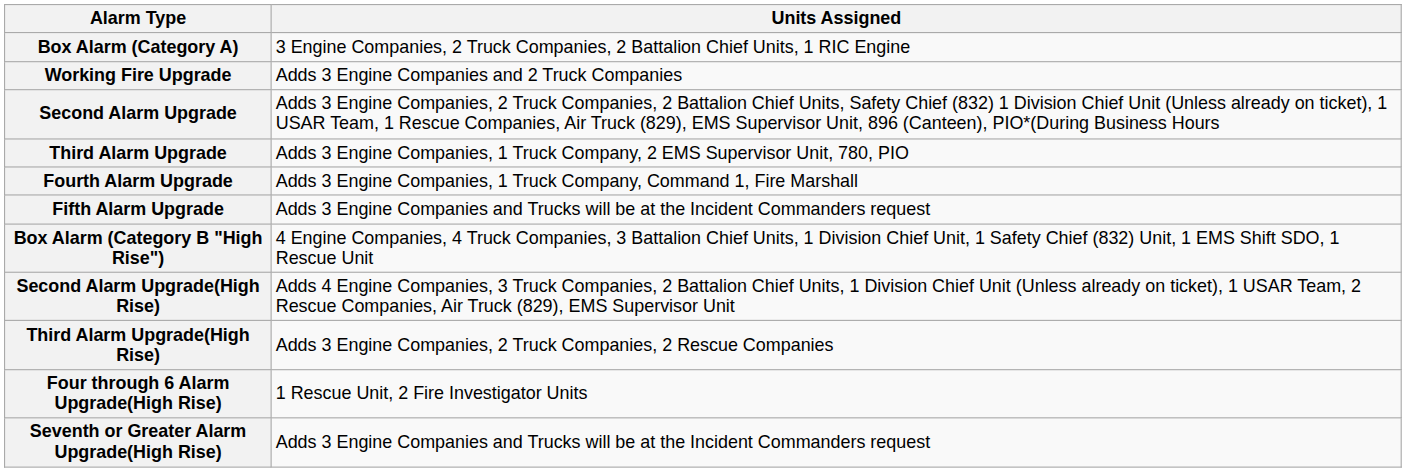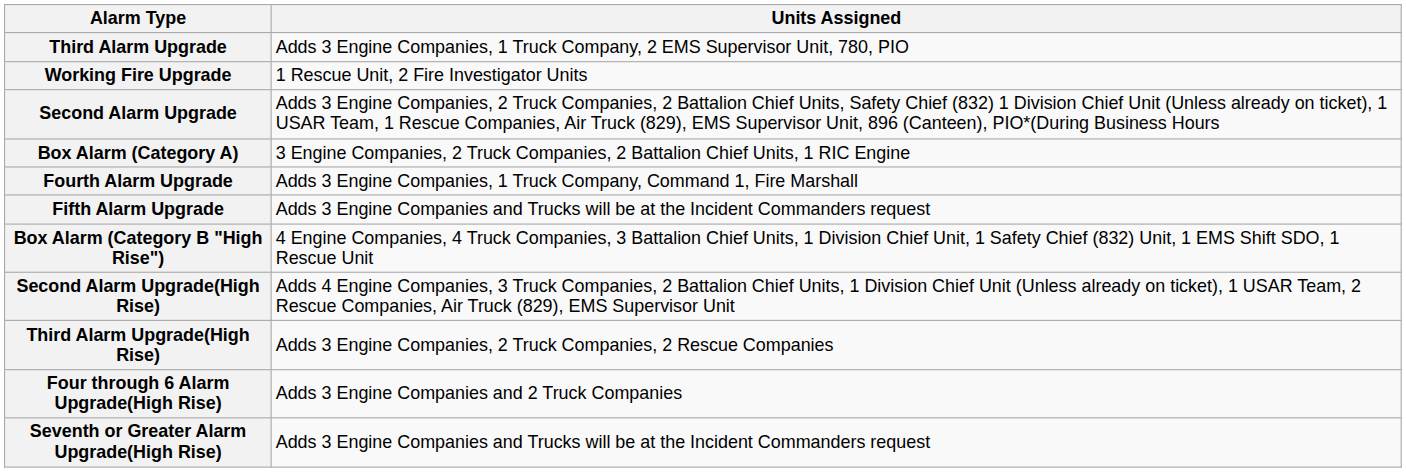 <table class="wikitable">
 <tr>
 <th>Alarm Type</th>
 <th>Units Assigned</th>
 </tr>
 <tr>
-<th>Box Alarm (Category A)</th>
-<td>3 Engine Companies, 2 Truck Companies, 2 Battalion Chief Units, 1 RIC Engine</td>
+<th>Third Alarm Upgrade</th>
+<td>Adds 3 Engine Companies, 1 Truck Company, 2 EMS Supervisor Unit, 780, PIO</td>
 </tr>
 <tr>
 <th>Working Fire Upgrade</th>
-<td>Adds 3 Engine Companies and 2 Truck Companies</td>
+<td>1 Rescue Unit, 2 Fire Investigator Units</td>
 </tr>
 <tr>
 <th>Second Alarm Upgrade</th>
 <td>Adds 3 Engine Companies, 2 Truck Companies, 2 Battalion Chief Units, Safety Chief (832) 1 Division Chief Unit (Unless already on ticket), 1 USAR Team, 1 Rescue Companies, Air Truck (829), EMS Supervisor Unit, 896 (Canteen), PIO*(During Business Hours</td>
 </tr>
 <tr>
-<th>Third Alarm Upgrade</th>
-<td>Adds 3 Engine Companies, 1 Truck Company, 2 EMS Supervisor Unit, 780, PIO</td>
+<th>Box Alarm (Category A)</th>
+<td>3 Engine Companies, 2 Truck Companies, 2 Battalion Chief Units, 1 RIC Engine</td>
 </tr>
 <tr>
 <th>Fourth Alarm Upgrade</th>
 <td>Adds 3 Engine Companies, 1 Truck Company, Command 1, Fire Marshall</td>
 </tr>
 <tr>
 <th>Fifth Alarm Upgrade</th>
 <td>Adds 3 Engine Companies and Trucks will be at the Incident Commanders request</td>
 </tr>
 <tr>
 <th>Box Alarm (Category B "High Rise")</th>
 <td>4 Engine Companies, 4 Truck Companies, 3 Battalion Chief Units, 1 Division Chief Unit, 1 Safety Chief (832) Unit, 1 EMS Shift SDO, 1 Rescue Unit</td>
 </tr>
 <tr>
 <th>Second Alarm Upgrade(High Rise)</th>
 <td>Adds 4 Engine Companies, 3 Truck Companies, 2 Battalion Chief Units, 1 Division Chief Unit (Unless already on ticket), 1 USAR Team,  2 Rescue Companies, Air Truck (829), EMS Supervisor Unit</td>
 </tr>
 <tr>
 <th>Third Alarm Upgrade(High Rise)</th>
 <td>Adds 3 Engine Companies, 2 Truck Companies, 2 Rescue Companies</td>
 </tr>
 <tr>
 <th>Four through 6 Alarm Upgrade(High Rise)</th>
-<td>1 Rescue Unit, 2 Fire Investigator Units</td>
+<td>Adds 3 Engine Companies and 2 Truck Companies</td>
 </tr>
 <tr>
 <th>Seventh or Greater Alarm Upgrade(High Rise)</th>
 <td>Adds 3 Engine Companies and Trucks will be at the Incident Commanders request</td>
 </tr>
 </table>
